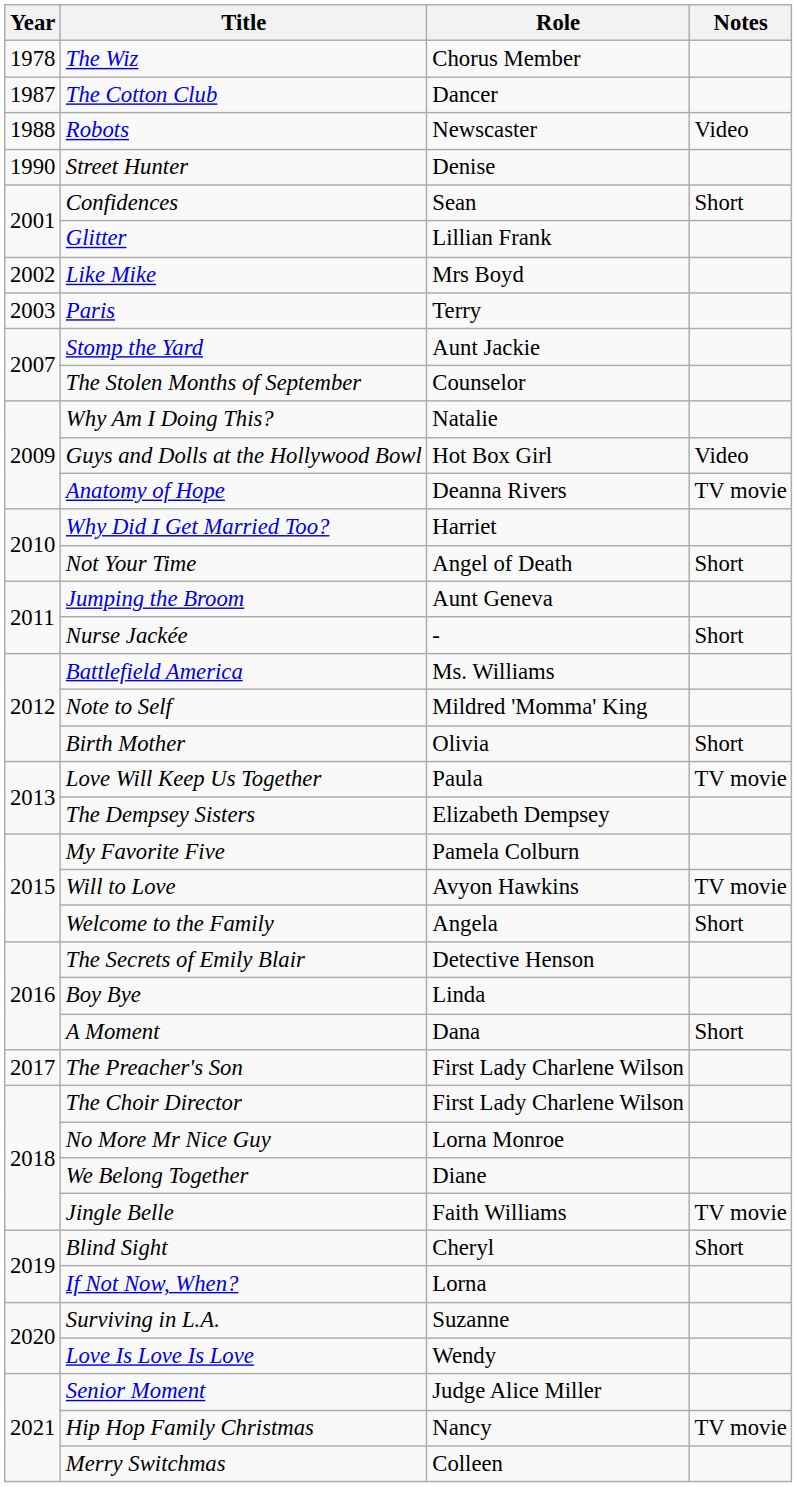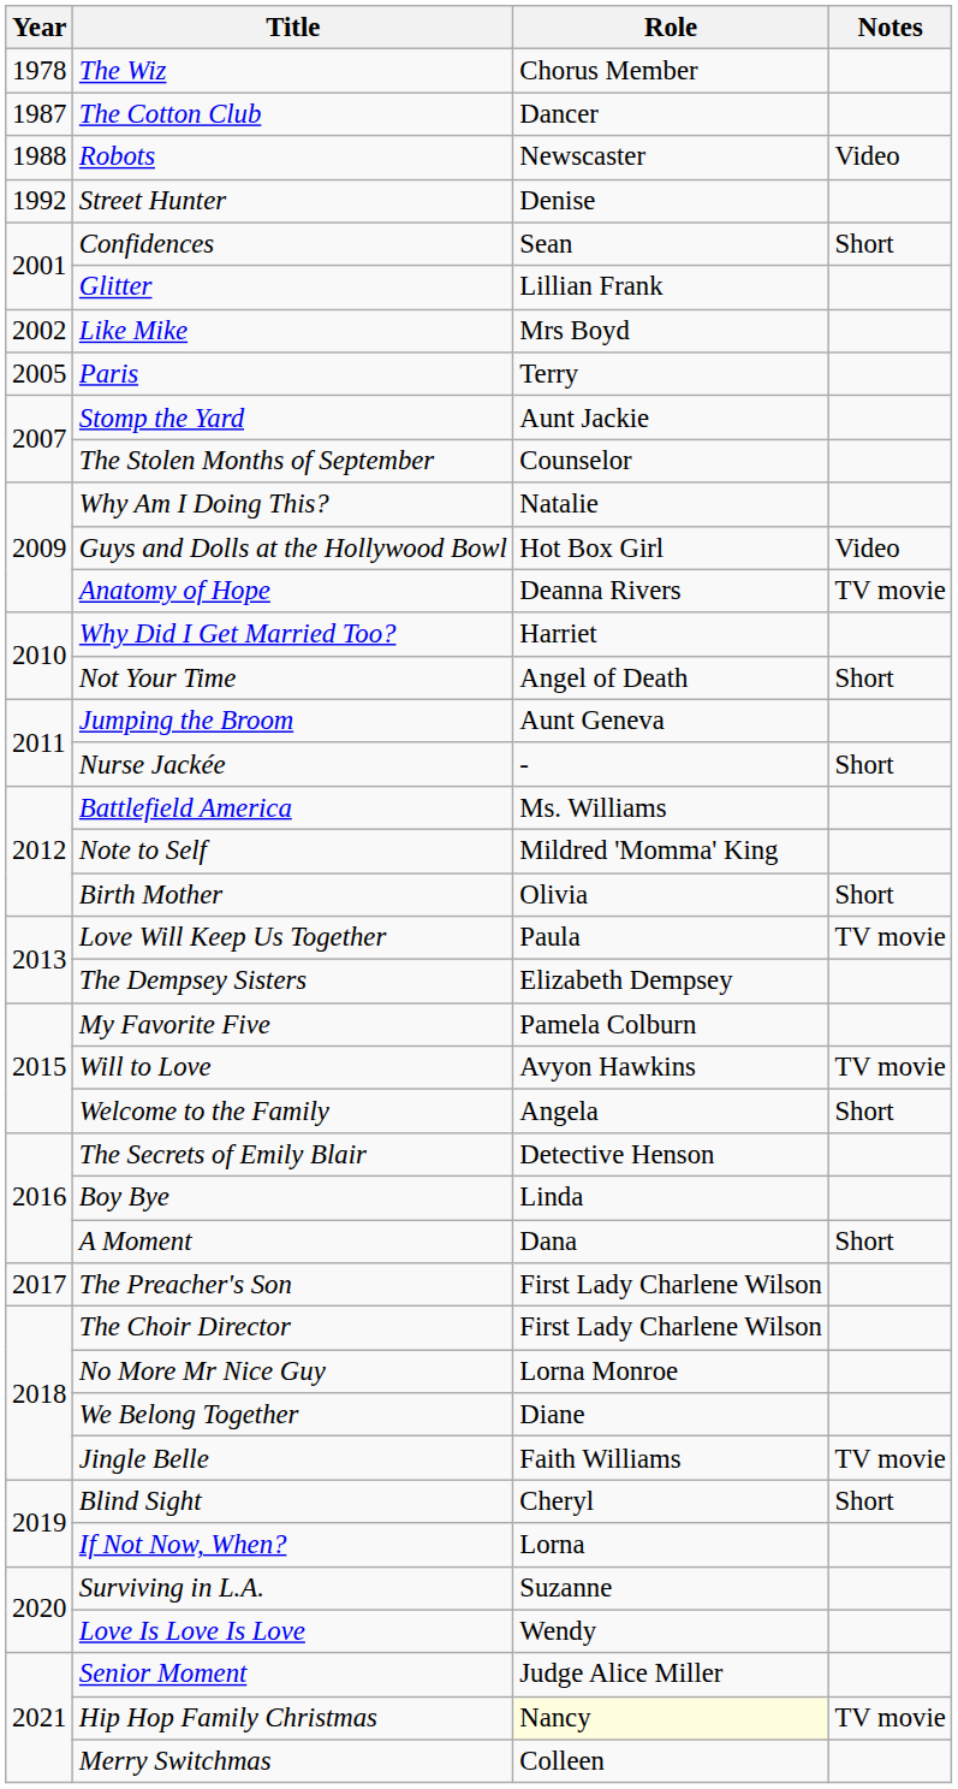 <table class="wikitable sortable">
 <tr>
 <th>Year</th>
 <th>Title</th>
 <th>Role</th>
 <th>Notes</th>
 </tr>
 <tr>
 <td>1978</td>
 <td><em><a href='#'>The Wiz</a></em></td>
 <td>Chorus Member</td>
 <td></td>
 </tr>
 <tr>
 <td>1987</td>
 <td><em><a href='#'>The Cotton Club</a></em></td>
 <td>Dancer</td>
 <td></td>
 </tr>
 <tr>
 <td>1988</td>
 <td><em><a href='#'>Robots</a></em></td>
 <td>Newscaster</td>
 <td>Video</td>
 </tr>
 <tr>
-<td>1990</td>
+<td>1992</td>
 <td><em>Street Hunter</em></td>
 <td>Denise</td>
 <td></td>
 </tr>
 <tr>
 <td rowspan=2>2001</td>
 <td><em>Confidences</em></td>
 <td>Sean</td>
 <td>Short </td>
 </tr>
 <tr>
 <td><em><a href='#'>Glitter</a></em></td>
 <td>Lillian Frank</td>
 <td></td>
 </tr>
 <tr>
 <td>2002</td>
 <td><em><a href='#'>Like Mike</a></em></td>
 <td>Mrs Boyd</td>
 <td></td>
 </tr>
 <tr>
-<td>2003</td>
+<td>2005</td>
 <td><em><a href='#'>Paris</a></em></td>
 <td>Terry</td>
 <td></td>
 </tr>
 <tr>
 <td rowspan=2>2007</td>
 <td><em><a href='#'>Stomp the Yard</a></em></td>
 <td>Aunt Jackie</td>
 <td></td>
 </tr>
 <tr>
 <td><em>The Stolen Months of September</em></td>
 <td>Counselor</td>
 <td></td>
 </tr>
 <tr>
 <td rowspan=3>2009</td>
 <td><em>Why Am I Doing This?</em></td>
 <td>Natalie</td>
 <td></td>
 </tr>
 <tr>
 <td><em>Guys and Dolls at the Hollywood Bowl</em></td>
 <td>Hot Box Girl</td>
 <td>Video</td>
 </tr>
 <tr>
 <td><em><a href='#'>Anatomy of Hope</a></em></td>
 <td>Deanna Rivers</td>
 <td>TV movie</td>
 </tr>
 <tr>
 <td rowspan=2>2010</td>
 <td><em><a href='#'>Why Did I Get Married Too?</a></em></td>
 <td>Harriet</td>
 <td></td>
 </tr>
 <tr>
 <td><em>Not Your Time</em></td>
 <td>Angel of Death</td>
 <td>Short</td>
 </tr>
 <tr>
 <td rowspan=2>2011</td>
 <td><em><a href='#'>Jumping the Broom</a></em></td>
 <td>Aunt Geneva</td>
 <td></td>
 </tr>
 <tr>
 <td><em>Nurse Jackée</em></td>
 <td>-</td>
 <td>Short</td>
 </tr>
 <tr>
 <td rowspan=3>2012</td>
 <td><em><a href='#'>Battlefield America</a></em></td>
 <td>Ms. Williams</td>
 <td></td>
 </tr>
 <tr>
 <td><em>Note to Self</em></td>
 <td>Mildred 'Momma' King</td>
 <td></td>
 </tr>
 <tr>
 <td><em>Birth Mother</em></td>
 <td>Olivia</td>
 <td>Short</td>
 </tr>
 <tr>
 <td rowspan=2>2013</td>
 <td><em>Love Will Keep Us Together</em></td>
 <td>Paula</td>
 <td>TV movie</td>
 </tr>
 <tr>
 <td><em>The Dempsey Sisters</em></td>
 <td>Elizabeth Dempsey</td>
 <td></td>
 </tr>
 <tr>
 <td rowspan=3>2015</td>
 <td><em>My Favorite Five</em></td>
 <td>Pamela Colburn</td>
 <td></td>
 </tr>
 <tr>
 <td><em>Will to Love</em></td>
 <td>Avyon Hawkins</td>
 <td>TV movie</td>
 </tr>
 <tr>
 <td><em>Welcome to the Family</em></td>
 <td>Angela</td>
 <td>Short</td>
 </tr>
 <tr>
 <td rowspan=3>2016</td>
 <td><em>The Secrets of Emily Blair</em></td>
 <td>Detective Henson</td>
 <td></td>
 </tr>
 <tr>
 <td><em>Boy Bye</em></td>
 <td>Linda</td>
 <td></td>
 </tr>
 <tr>
 <td><em>A Moment</em></td>
 <td>Dana</td>
 <td>Short</td>
 </tr>
 <tr>
 <td>2017</td>
 <td><em>The Preacher's Son</em></td>
 <td>First Lady Charlene Wilson</td>
 <td></td>
 </tr>
 <tr>
 <td rowspan=4>2018</td>
 <td><em>The Choir Director</em></td>
 <td>First Lady Charlene Wilson</td>
 <td></td>
 </tr>
 <tr>
 <td><em>No More Mr Nice Guy</em></td>
 <td>Lorna Monroe</td>
 <td></td>
 </tr>
 <tr>
 <td><em>We Belong Together</em></td>
 <td>Diane</td>
 <td></td>
 </tr>
 <tr>
 <td><em>Jingle Belle</em></td>
 <td>Faith Williams</td>
 <td>TV movie</td>
 </tr>
 <tr>
 <td rowspan=2>2019</td>
 <td><em>Blind Sight</em></td>
 <td>Cheryl</td>
 <td>Short</td>
 </tr>
 <tr>
 <td><em><a href='#'>If Not Now, When?</a></em></td>
 <td>Lorna</td>
 <td></td>
 </tr>
 <tr>
 <td rowspan=2>2020</td>
 <td><em>Surviving in L.A.</em></td>
 <td>Suzanne</td>
 <td></td>
 </tr>
 <tr>
 <td><em><a href='#'>Love Is Love Is Love</a></em></td>
 <td>Wendy</td>
 <td></td>
 </tr>
 <tr>
 <td rowspan=3>2021</td>
 <td><em><a href='#'>Senior Moment</a></em></td>
 <td>Judge Alice Miller</td>
 <td></td>
 </tr>
 <tr>
 <td><em>Hip Hop Family Christmas</em></td>
-<td>Nancy</td>
+<td style="background: lightyellow;">Nancy</td>
 <td>TV movie</td>
 </tr>
 <tr>
 <td><em>Merry Switchmas</em></td>
 <td>Colleen</td>
 <td></td>
 </tr>
 </table>
